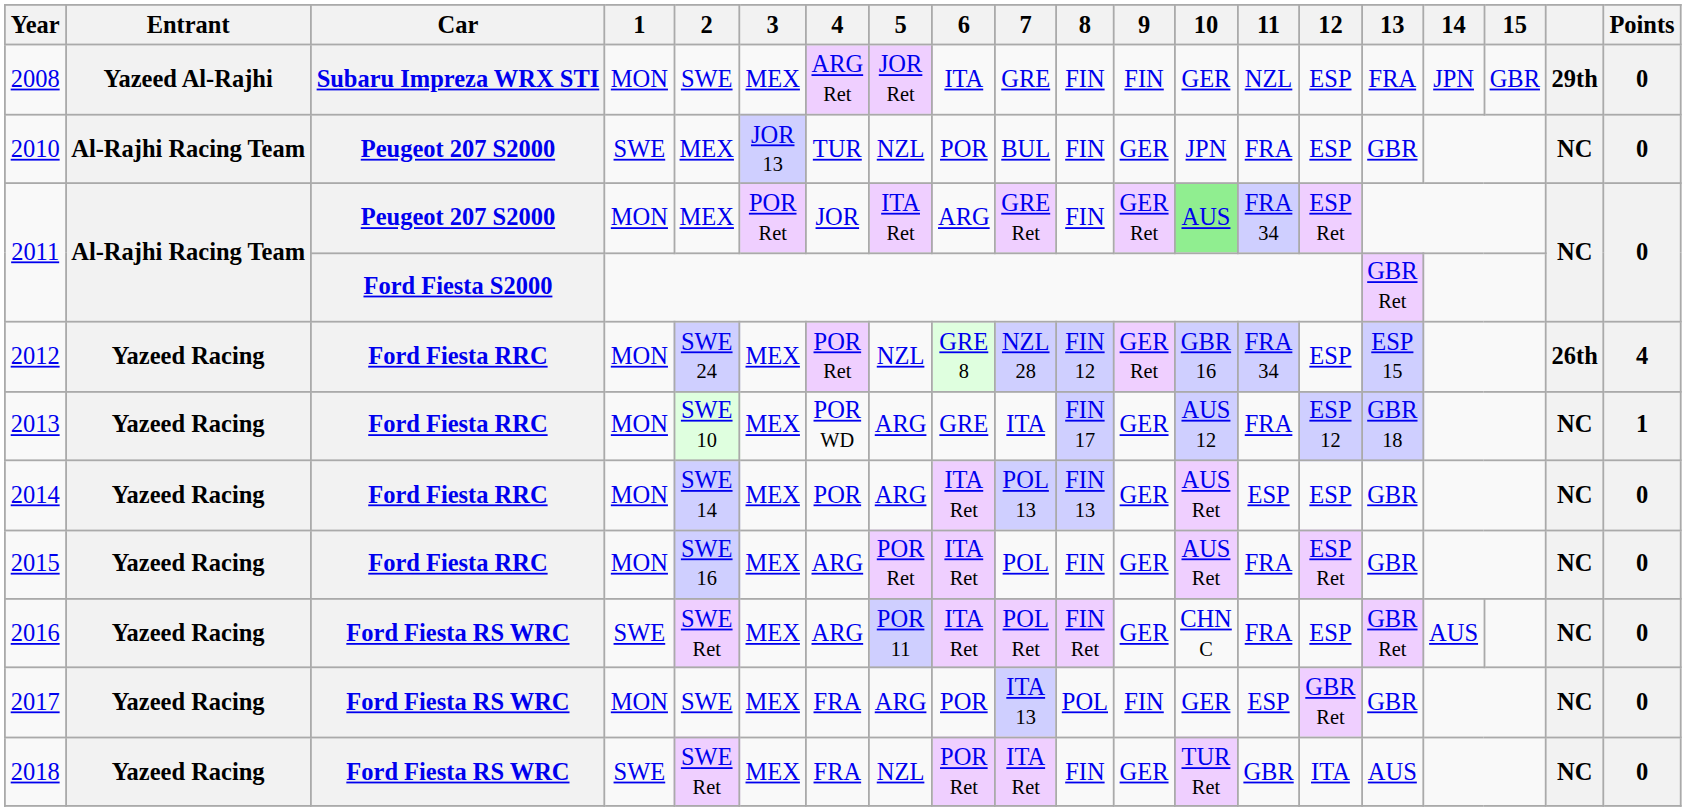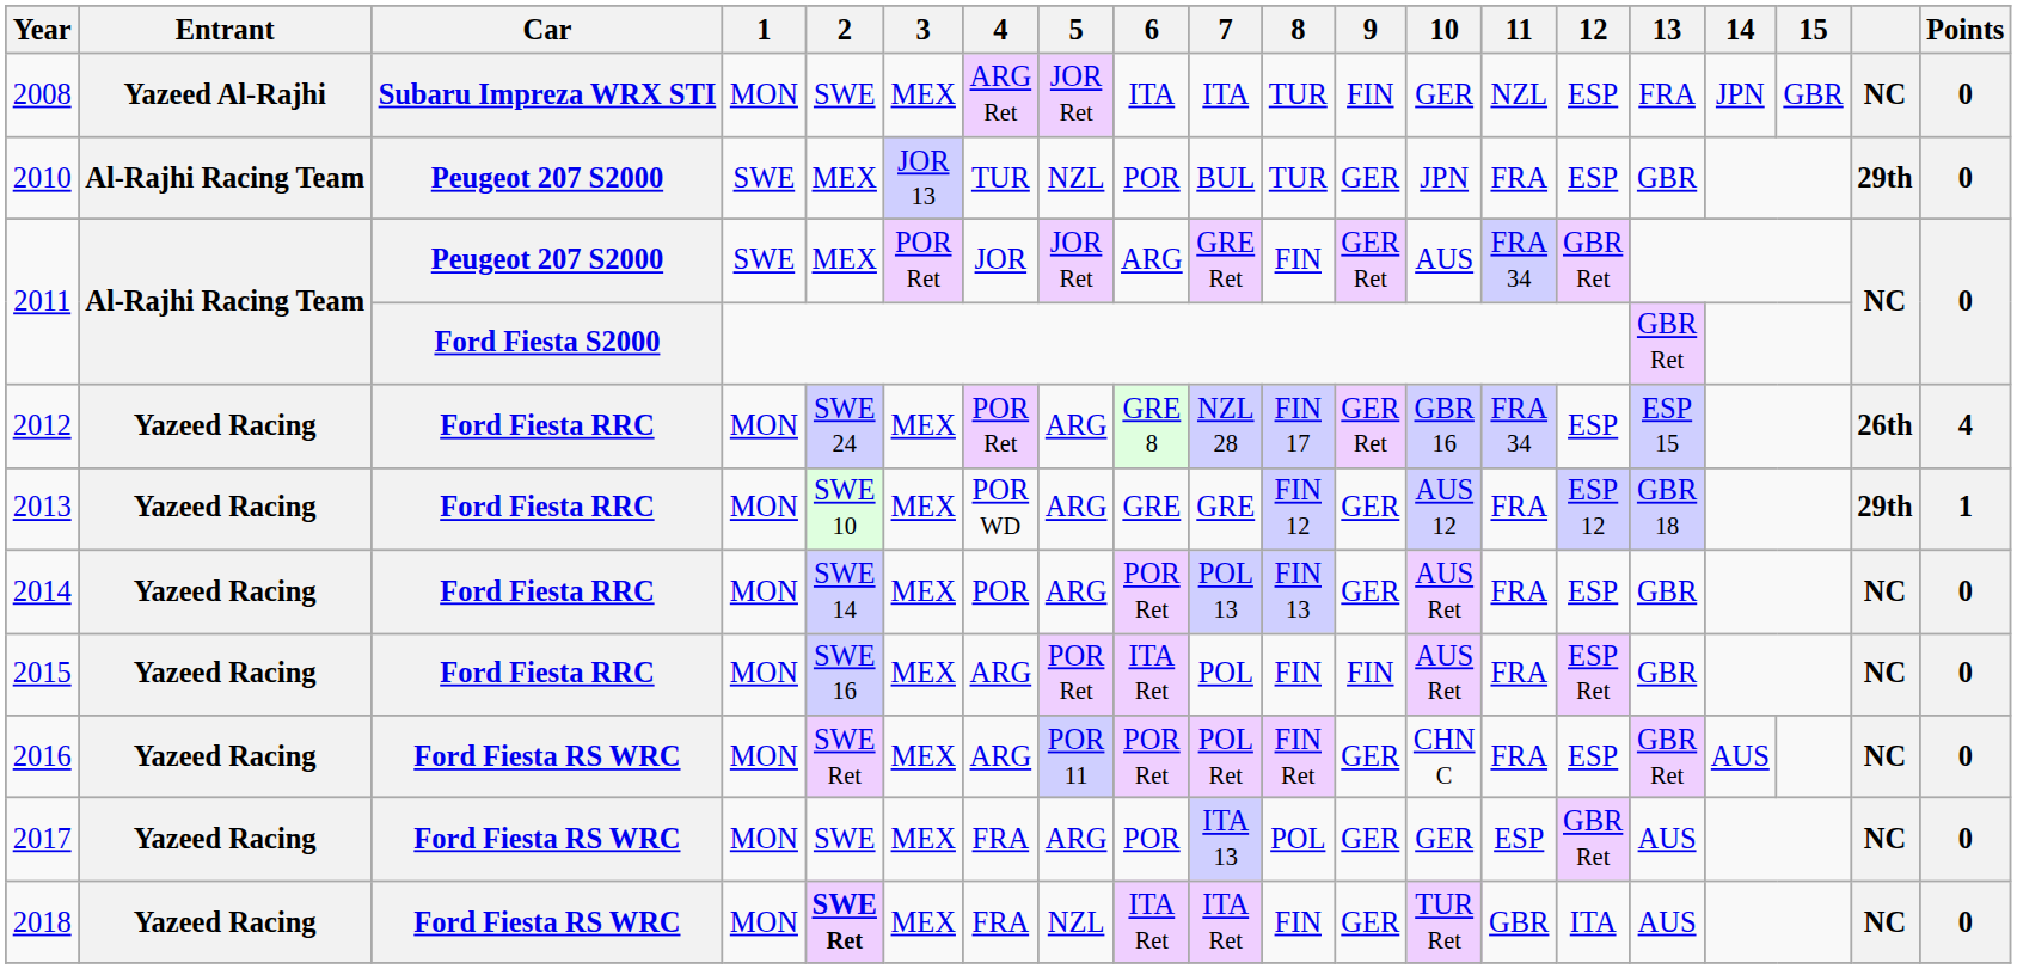 <table class="wikitable" border="1" style="text-align:center; font-size:85%;">
 <tr>
 <th>Year</th>
 <th>Entrant</th>
 <th>Car</th>
 <th>1</th>
 <th>2</th>
 <th>3</th>
 <th>4</th>
 <th>5</th>
 <th>6</th>
 <th>7</th>
 <th>8</th>
 <th>9</th>
 <th>10</th>
 <th>11</th>
 <th>12</th>
 <th>13</th>
 <th>14</th>
 <th>15</th>
 <th></th>
 <th>Points</th>
 </tr>
 <tr>
 <td><a href='#'>2008</a></td>
 <th nowrap>Yazeed Al-Rajhi</th>
 <th nowrap><a href='#'>Subaru Impreza WRX STI</a></th>
 <td><a href='#'>MON</a></td>
 <td><a href='#'>SWE</a></td>
 <td><a href='#'>MEX</a></td>
 <td style="background:#EFCFFF;"><a href='#'>ARG</a><br><small>Ret</small></td>
 <td style="background:#EFCFFF;"><a href='#'>JOR</a><br><small>Ret</small></td>
 <td><a href='#'>ITA</a></td>
-<td><a href='#'>GRE</a></td>
-<td><a href='#'>FIN</a></td>
+<td><a href='#'>ITA</a></td>
+<td><a href='#'>TUR</a></td>
 <td><a href='#'>FIN</a></td>
 <td><a href='#'>GER</a></td>
 <td><a href='#'>NZL</a></td>
 <td><a href='#'>ESP</a></td>
 <td><a href='#'>FRA</a></td>
 <td><a href='#'>JPN</a></td>
 <td><a href='#'>GBR</a></td>
-<th>29th</th>
+<th>NC</th>
 <th>0</th>
 </tr>
 <tr>
 <td><a href='#'>2010</a></td>
 <th nowrap>Al-Rajhi Racing Team</th>
 <th nowrap><a href='#'>Peugeot 207 S2000</a></th>
 <td><a href='#'>SWE</a></td>
 <td><a href='#'>MEX</a></td>
 <td style="background:#CFCFFF;"><a href='#'>JOR</a><br><small>13</small></td>
 <td><a href='#'>TUR</a></td>
 <td><a href='#'>NZL</a></td>
 <td><a href='#'>POR</a></td>
 <td><a href='#'>BUL</a></td>
-<td><a href='#'>FIN</a></td>
+<td><a href='#'>TUR</a></td>
 <td><a href='#'>GER</a></td>
 <td><a href='#'>JPN</a></td>
 <td><a href='#'>FRA</a></td>
 <td><a href='#'>ESP</a></td>
 <td><a href='#'>GBR</a></td>
 <td colspan=2></td>
-<th>NC</th>
+<th>29th</th>
 <th>0</th>
 </tr>
 <tr>
 <td rowspan=2><a href='#'>2011</a></td>
 <th rowspan="2" nowrap>Al-Rajhi Racing Team</th>
 <th nowrap><a href='#'>Peugeot 207 S2000</a></th>
-<td><a href='#'>MON</a></td>
+<td><a href='#'>SWE</a></td>
 <td><a href='#'>MEX</a></td>
 <td style="background:#EFCFFF;"><a href='#'>POR</a><br><small>Ret</small></td>
 <td><a href='#'>JOR</a></td>
-<td style="background:#EFCFFF;"><a href='#'>ITA</a><br><small>Ret</small></td>
+<td style="background:#EFCFFF;"><a href='#'>JOR</a><br><small>Ret</small></td>
 <td><a href='#'>ARG</a></td>
 <td style="background:#EFCFFF;"><a href='#'>GRE</a><br><small>Ret</small></td>
 <td><a href='#'>FIN</a></td>
 <td style="background:#EFCFFF;"><a href='#'>GER</a><br><small>Ret</small></td>
-<td style="background: lightgreen;"><a href='#'>AUS</a></td>
+<td><a href='#'>AUS</a></td>
 <td style="background:#CFCFFF;"><a href='#'>FRA</a><br><small>34</small></td>
-<td style="background:#EFCFFF;"><a href='#'>ESP</a><br><small>Ret</small></td>
+<td style="background:#EFCFFF;"><a href='#'>GBR</a><br><small>Ret</small></td>
 <td colspan=3></td>
 <th rowspan="2">NC</th>
 <th rowspan="2">0</th>
 </tr>
 <tr>
 <th nowrap><a href='#'>Ford Fiesta S2000</a></th>
 <td colspan=12></td>
 <td style="background:#EFCFFF;"><a href='#'>GBR</a><br><small>Ret</small></td>
 <td colspan=2></td>
 </tr>
 <tr>
 <td><a href='#'>2012</a></td>
 <th nowrap>Yazeed Racing</th>
 <th nowrap><a href='#'>Ford Fiesta RRC</a></th>
 <td><a href='#'>MON</a></td>
 <td style="background:#CFCFFF;"><a href='#'>SWE</a><br><small>24</small></td>
 <td><a href='#'>MEX</a></td>
 <td style="background:#EFCFFF;"><a href='#'>POR</a><br><small>Ret</small></td>
-<td><a href='#'>NZL</a></td>
+<td><a href='#'>ARG</a></td>
 <td style="background:#DFFFDF;"><a href='#'>GRE</a><br><small>8</small></td>
 <td style="background:#CFCFFF;"><a href='#'>NZL</a><br><small>28</small></td>
-<td style="background:#CFCFFF;"><a href='#'>FIN</a><br><small>12</small></td>
+<td style="background:#CFCFFF;"><a href='#'>FIN</a><br><small>17</small></td>
 <td style="background:#EFCFFF;"><a href='#'>GER</a><br><small>Ret</small></td>
 <td style="background:#CFCFFF;"><a href='#'>GBR</a><br><small>16</small></td>
 <td style="background:#CFCFFF;"><a href='#'>FRA</a><br><small>34</small></td>
 <td><a href='#'>ESP</a></td>
 <td style="background:#CFCFFF;"><a href='#'>ESP</a><br><small>15</small></td>
 <td colspan=2></td>
 <th>26th</th>
 <th>4</th>
 </tr>
 <tr>
 <td><a href='#'>2013</a></td>
 <th nowrap>Yazeed Racing</th>
 <th nowrap><a href='#'>Ford Fiesta RRC</a></th>
 <td><a href='#'>MON</a></td>
 <td style="background:#DFFFDF;"><a href='#'>SWE</a><br><small>10</small></td>
 <td><a href='#'>MEX</a></td>
 <td><a href='#'>POR</a><br><small>WD</small></td>
 <td><a href='#'>ARG</a></td>
 <td><a href='#'>GRE</a></td>
-<td><a href='#'>ITA</a></td>
-<td style="background:#CFCFFF;"><a href='#'>FIN</a><br><small>17</small></td>
+<td><a href='#'>GRE</a></td>
+<td style="background:#CFCFFF;"><a href='#'>FIN</a><br><small>12</small></td>
 <td><a href='#'>GER</a></td>
 <td style="background:#CFCFFF;"><a href='#'>AUS</a><br><small>12</small></td>
 <td><a href='#'>FRA</a></td>
 <td style="background:#CFCFFF;"><a href='#'>ESP</a><br><small>12</small></td>
 <td style="background:#CFCFFF;"><a href='#'>GBR</a><br><small>18</small></td>
 <td colspan=2></td>
-<th>NC</th>
+<th>29th</th>
 <th>1</th>
 </tr>
 <tr>
 <td><a href='#'>2014</a></td>
 <th nowrap>Yazeed Racing</th>
 <th nowrap><a href='#'>Ford Fiesta RRC</a></th>
 <td><a href='#'>MON</a></td>
 <td style="background:#CFCFFF;"><a href='#'>SWE</a><br><small>14</small></td>
 <td><a href='#'>MEX</a></td>
 <td><a href='#'>POR</a></td>
 <td><a href='#'>ARG</a></td>
-<td style="background:#EFCFFF;"><a href='#'>ITA</a><br><small>Ret</small></td>
+<td style="background:#EFCFFF;"><a href='#'>POR</a><br><small>Ret</small></td>
 <td style="background:#CFCFFF;"><a href='#'>POL</a><br><small>13</small></td>
 <td style="background:#CFCFFF;"><a href='#'>FIN</a><br><small>13</small></td>
 <td><a href='#'>GER</a></td>
 <td style="background:#EFCFFF;"><a href='#'>AUS</a><br><small>Ret</small></td>
-<td><a href='#'>ESP</a></td>
+<td><a href='#'>FRA</a></td>
 <td><a href='#'>ESP</a></td>
 <td><a href='#'>GBR</a></td>
 <td colspan=2></td>
 <th>NC</th>
 <th>0</th>
 </tr>
 <tr>
 <td><a href='#'>2015</a></td>
 <th nowrap>Yazeed Racing</th>
 <th nowrap><a href='#'>Ford Fiesta RRC</a></th>
 <td><a href='#'>MON</a></td>
 <td style="background:#CFCFFF;"><a href='#'>SWE</a><br><small>16</small></td>
 <td><a href='#'>MEX</a></td>
 <td><a href='#'>ARG</a></td>
 <td style="background:#EFCFFF;"><a href='#'>POR</a><br><small>Ret</small></td>
 <td style="background:#EFCFFF;"><a href='#'>ITA</a><br><small>Ret</small></td>
 <td><a href='#'>POL</a></td>
 <td><a href='#'>FIN</a></td>
-<td><a href='#'>GER</a></td>
+<td><a href='#'>FIN</a></td>
 <td style="background:#EFCFFF;"><a href='#'>AUS</a><br><small>Ret</small></td>
 <td><a href='#'>FRA</a></td>
 <td style="background:#EFCFFF;"><a href='#'>ESP</a><br><small>Ret</small></td>
 <td><a href='#'>GBR</a></td>
 <td colspan=2></td>
 <th>NC</th>
 <th>0</th>
 </tr>
 <tr>
 <td><a href='#'>2016</a></td>
 <th nowrap>Yazeed Racing</th>
 <th nowrap><a href='#'>Ford Fiesta RS WRC</a></th>
-<td><a href='#'>SWE</a></td>
+<td><a href='#'>MON</a></td>
 <td style="background:#EFCFFF;"><a href='#'>SWE</a><br><small>Ret</small></td>
 <td><a href='#'>MEX</a></td>
 <td><a href='#'>ARG</a></td>
 <td style="background:#CFCFFF;"><a href='#'>POR</a><br><small>11</small></td>
-<td style="background:#EFCFFF;"><a href='#'>ITA</a><br><small>Ret</small></td>
+<td style="background:#EFCFFF;"><a href='#'>POR</a><br><small>Ret</small></td>
 <td style="background:#EFCFFF;"><a href='#'>POL</a><br><small>Ret</small></td>
 <td style="background:#EFCFFF;"><a href='#'>FIN</a><br><small>Ret</small></td>
 <td><a href='#'>GER</a></td>
 <td><a href='#'>CHN</a><br><small>C</small></td>
 <td><a href='#'>FRA</a></td>
 <td><a href='#'>ESP</a></td>
 <td style="background:#EFCFFF;"><a href='#'>GBR</a><br><small>Ret</small></td>
 <td><a href='#'>AUS</a></td>
 <td></td>
 <th>NC</th>
 <th>0</th>
 </tr>
 <tr>
 <td><a href='#'>2017</a></td>
 <th nowrap>Yazeed Racing</th>
 <th nowrap><a href='#'>Ford Fiesta RS WRC</a></th>
 <td><a href='#'>MON</a></td>
 <td><a href='#'>SWE</a></td>
 <td><a href='#'>MEX</a></td>
 <td><a href='#'>FRA</a></td>
 <td><a href='#'>ARG</a></td>
 <td><a href='#'>POR</a></td>
 <td style="background:#CFCFFF;"><a href='#'>ITA</a><br><small>13</small></td>
 <td><a href='#'>POL</a></td>
-<td><a href='#'>FIN</a></td>
+<td><a href='#'>GER</a></td>
 <td><a href='#'>GER</a></td>
 <td><a href='#'>ESP</a></td>
 <td style="background:#EFCFFF;"><a href='#'>GBR</a><br><small>Ret</small></td>
-<td><a href='#'>GBR</a></td>
+<td><a href='#'>AUS</a></td>
 <td colspan=2></td>
 <th>NC</th>
 <th>0</th>
 </tr>
 <tr>
 <td><a href='#'>2018</a></td>
 <th nowrap>Yazeed Racing</th>
 <th nowrap><a href='#'>Ford Fiesta RS WRC</a></th>
-<td><a href='#'>SWE</a></td>
-<td style="background:#EFCFFF;"><a href='#'>SWE</a><br><small>Ret</small></td>
+<td><a href='#'>MON</a></td>
+<td style="background:#EFCFFF;"><strong><a href='#'>SWE</a><br><small>Ret</small></strong></td>
 <td><a href='#'>MEX</a></td>
 <td><a href='#'>FRA</a></td>
 <td><a href='#'>NZL</a></td>
-<td style="background:#EFCFFF;"><a href='#'>POR</a><br><small>Ret</small></td>
+<td style="background:#EFCFFF;"><a href='#'>ITA</a><br><small>Ret</small></td>
 <td style="background:#EFCFFF;"><a href='#'>ITA</a><br><small>Ret</small></td>
 <td><a href='#'>FIN</a></td>
 <td><a href='#'>GER</a></td>
 <td style="background:#EFCFFF;"><a href='#'>TUR</a><br><small>Ret</small></td>
 <td><a href='#'>GBR</a></td>
 <td><a href='#'>ITA</a></td>
 <td><a href='#'>AUS</a></td>
 <td colspan=2></td>
 <th>NC</th>
 <th>0</th>
 </tr>
 </table>
